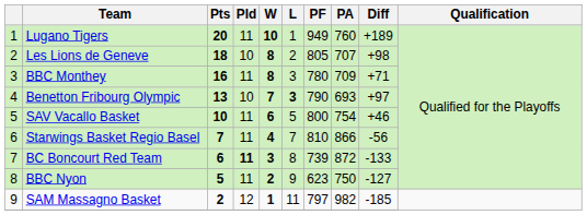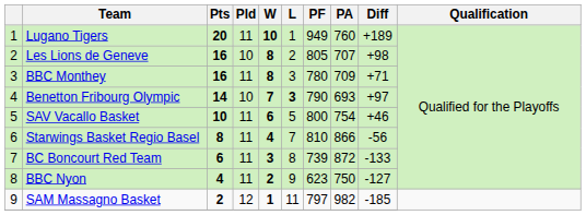 <table class="wikitable" style="text-align: center;">
 <tr>
 <th width=15></th>
 <th width=220>Team</th>
 <th width=20>Pts</th>
 <th width=20>Pld</th>
 <th width=20>W</th>
 <th width=20>L</th>
 <th width=20>PF</th>
 <th width=20>PA</th>
 <th width=40>Diff</th>
 <th width=220>Qualification</th>
 </tr>
 <tr bgcolor=D0F0C0>
 <td>1</td>
 <td align="left"><a href='#'>Lugano Tigers</a></td>
 <td><strong>20</strong></td>
 <td>11</td>
 <td><strong>10</strong></td>
 <td>1</td>
 <td>949</td>
 <td>760</td>
 <td>+189</td>
 <td rowspan=8 align="center">Qualified for the Playoffs</td>
 </tr>
 <tr bgcolor=D0F0C0>
 <td>2</td>
 <td align="left"><a href='#'>Les Lions de Geneve</a></td>
-<td><strong>18</strong></td>
+<td><strong>16</strong></td>
 <td>10</td>
 <td><strong>8</strong></td>
 <td>2</td>
 <td>805</td>
 <td>707</td>
 <td>+98</td>
 </tr>
 <tr bgcolor=D0F0C0>
 <td>3</td>
 <td align="left"><a href='#'>BBC Monthey</a></td>
 <td><strong>16</strong></td>
 <td>11</td>
 <td><strong>8</strong></td>
 <td>3</td>
 <td>780</td>
 <td>709</td>
 <td>+71</td>
 </tr>
 <tr bgcolor=D0F0C0>
 <td>4</td>
 <td align="left"><a href='#'>Benetton Fribourg Olympic</a></td>
-<td><strong>13</strong></td>
+<td><strong>14</strong></td>
 <td>10</td>
 <td><strong>7</strong></td>
 <td><strong>3</strong></td>
 <td>790</td>
 <td>693</td>
 <td>+97</td>
 </tr>
 <tr bgcolor=D0F0C0>
 <td>5</td>
 <td align="left"><a href='#'>SAV Vacallo Basket</a></td>
 <td><strong>10</strong></td>
 <td>11</td>
 <td><strong>6</strong></td>
 <td>5</td>
 <td>800</td>
 <td>754</td>
 <td>+46</td>
 </tr>
 <tr bgcolor=D0F0C0>
 <td>6</td>
 <td align="left"><a href='#'>Starwings Basket Regio Basel</a></td>
-<td><strong>7</strong></td>
+<td><strong>8</strong></td>
 <td>11</td>
 <td><strong>4</strong></td>
 <td>7</td>
 <td>810</td>
 <td>866</td>
 <td>-56</td>
 </tr>
 <tr bgcolor=D0F0C0>
 <td>7</td>
 <td align="left"><a href='#'>BC Boncourt Red Team</a></td>
 <td><strong>6</strong></td>
-<td><strong>11</strong></td>
+<td>11</td>
 <td><strong>3</strong></td>
 <td>8</td>
 <td>739</td>
 <td>872</td>
 <td>-133</td>
 </tr>
 <tr bgcolor=D0F0C0>
 <td>8</td>
 <td align="left"><a href='#'>BBC Nyon</a></td>
-<td><strong>5</strong></td>
+<td><strong>4</strong></td>
 <td>11</td>
 <td><strong>2</strong></td>
 <td>9</td>
 <td>623</td>
 <td>750</td>
 <td>-127</td>
 </tr>
 <tr bgcolor=>
 <td>9</td>
 <td align="left"><a href='#'>SAM Massagno Basket</a></td>
 <td><strong>2</strong></td>
 <td>12</td>
 <td><strong>1</strong></td>
 <td>11</td>
 <td>797</td>
 <td>982</td>
 <td>-185</td>
 </tr>
 <tr>
 </tr>
 </table>
